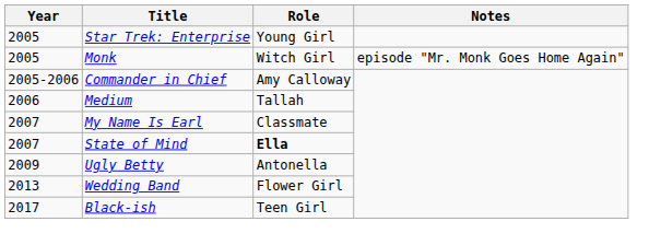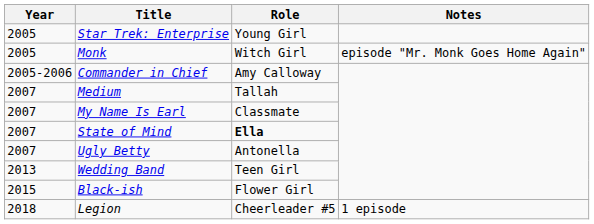 <table class="wikitable sortable">
 <tr>
 <th>Year</th>
 <th>Title</th>
 <th>Role</th>
 <th>Notes</th>
 </tr>
 <tr>
 <td>2005</td>
 <td><em><a href='#'>Star Trek: Enterprise</a></em></td>
 <td>Young Girl</td>
 </tr>
 <tr>
 <td>2005</td>
 <td><em><a href='#'>Monk</a></em></td>
 <td>Witch Girl</td>
 <td>episode "Mr. Monk Goes Home Again"</td>
 </tr>
 <tr>
 <td>2005-2006</td>
 <td><em><a href='#'>Commander in Chief</a></em></td>
 <td>Amy Calloway</td>
 </tr>
 <tr>
-<td>2006</td>
+<td>2007</td>
 <td><em><a href='#'>Medium</a></em></td>
 <td>Tallah</td>
 </tr>
 <tr>
 <td>2007</td>
 <td><em><a href='#'>My Name Is Earl</a></em></td>
 <td>Classmate</td>
 </tr>
 <tr>
 <td>2007</td>
 <td><em><a href='#'>State of Mind</a></em></td>
 <td><strong>Ella</strong></td>
 </tr>
 <tr>
-<td>2009</td>
+<td>2007</td>
 <td><em><a href='#'>Ugly Betty</a></em></td>
 <td>Antonella</td>
 </tr>
 <tr>
 <td>2013</td>
 <td><em><a href='#'>Wedding Band</a></em></td>
+<td>Teen Girl</td>
+</tr>
+<tr>
+<td>2015</td>
+<td><em><a href='#'>Black-ish</a></em></td>
 <td>Flower Girl</td>
 </tr>
 <tr>
-<td>2017</td>
-<td><em><a href='#'>Black-ish</a></em></td>
-<td>Teen Girl</td>
+<td>2018</td>
+<td><em>Legion</em></td>
+<td>Cheerleader #5</td>
+<td>1 episode</td>
 </tr>
 </table>
